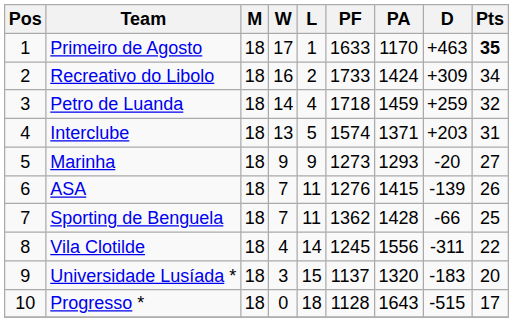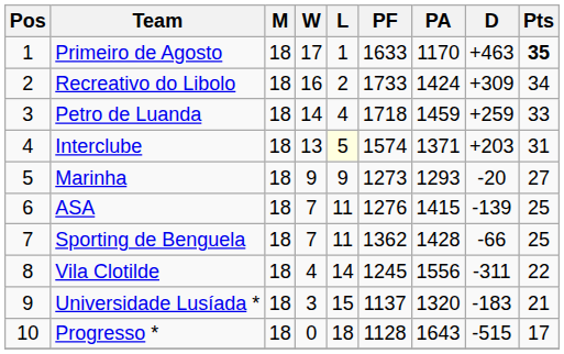 <table class="wikitable" style="text-align:center; font-size:90%">
 <tr>
 <th width=25>Pos</th>
 <th>Team</th>
 <th>M</th>
 <th>W</th>
 <th>L</th>
 <th>PF</th>
 <th>PA</th>
 <th>D</th>
 <th>Pts</th>
 </tr>
 <tr>
 <td>1</td>
 <td align=left><a href='#'>Primeiro de Agosto</a></td>
 <td>18</td>
 <td>17</td>
 <td>1</td>
 <td>1633</td>
 <td>1170</td>
 <td>+463</td>
 <td><strong>35</strong></td>
 </tr>
 <tr>
 <td>2</td>
 <td align=left><a href='#'>Recreativo do Libolo</a></td>
 <td>18</td>
 <td>16</td>
 <td>2</td>
 <td>1733</td>
 <td>1424</td>
 <td>+309</td>
 <td>34</td>
 </tr>
 <tr>
 <td>3</td>
 <td align=left><a href='#'>Petro de Luanda</a></td>
 <td>18</td>
 <td>14</td>
 <td>4</td>
 <td>1718</td>
 <td>1459</td>
 <td>+259</td>
-<td>32</td>
+<td>33</td>
 </tr>
 <tr>
 <td>4</td>
 <td align=left><a href='#'>Interclube</a></td>
 <td>18</td>
 <td>13</td>
-<td>5</td>
+<td style="background: lightyellow;">5</td>
 <td>1574</td>
 <td>1371</td>
 <td>+203</td>
 <td>31</td>
 </tr>
 <tr>
 <td>5</td>
 <td align=left><a href='#'>Marinha</a></td>
 <td>18</td>
 <td>9</td>
 <td>9</td>
 <td>1273</td>
 <td>1293</td>
 <td>-20</td>
 <td>27</td>
 </tr>
 <tr>
 <td>6</td>
 <td align=left><a href='#'>ASA</a></td>
 <td>18</td>
 <td>7</td>
 <td>11</td>
 <td>1276</td>
 <td>1415</td>
 <td>-139</td>
-<td>26</td>
+<td>25</td>
 </tr>
 <tr>
 <td>7</td>
 <td align=left><a href='#'>Sporting de Benguela</a></td>
 <td>18</td>
 <td>7</td>
 <td>11</td>
 <td>1362</td>
 <td>1428</td>
 <td>-66</td>
 <td>25</td>
 </tr>
 <tr>
 <td>8</td>
 <td align=left><a href='#'>Vila Clotilde</a></td>
 <td>18</td>
 <td>4</td>
 <td>14</td>
 <td>1245</td>
 <td>1556</td>
 <td>-311</td>
 <td>22</td>
 </tr>
 <tr>
 <td>9</td>
 <td align=left><a href='#'>Universidade Lusíada</a> *</td>
 <td>18</td>
 <td>3</td>
 <td>15</td>
 <td>1137</td>
 <td>1320</td>
 <td>-183</td>
-<td>20</td>
+<td>21</td>
 </tr>
 <tr>
 <td>10</td>
 <td align=left><a href='#'>Progresso</a> *</td>
 <td>18</td>
 <td>0</td>
 <td>18</td>
 <td>1128</td>
 <td>1643</td>
 <td>-515</td>
 <td>17</td>
 </tr>
 <tr>
 </tr>
 </table>
